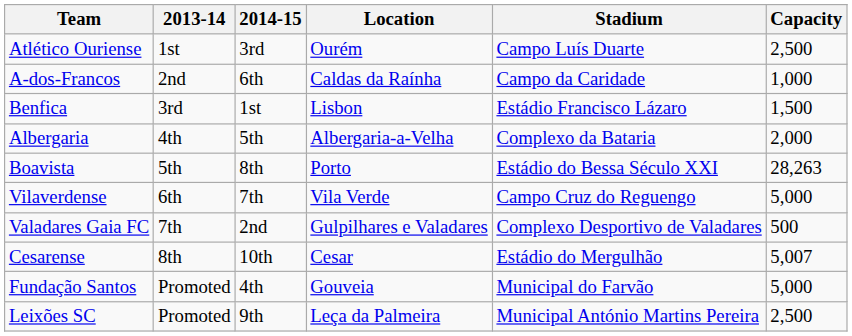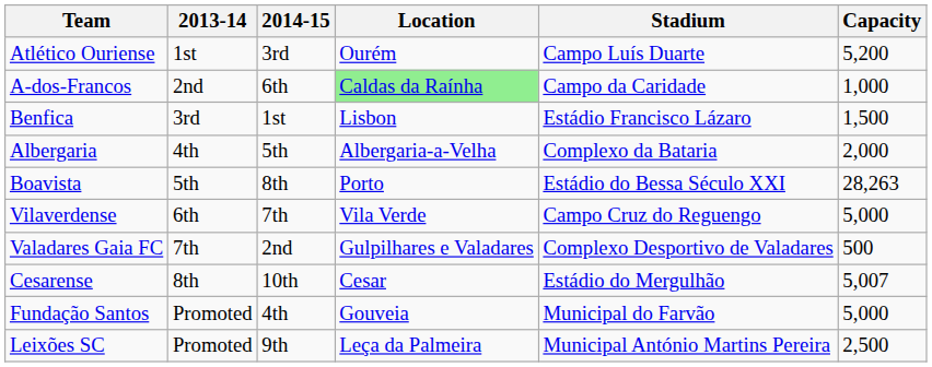 <table class="wikitable sortable">
 <tr>
 <th>Team</th>
 <th>2013-14</th>
 <th>2014-15</th>
 <th>Location</th>
 <th>Stadium</th>
 <th>Capacity</th>
 </tr>
 <tr>
 <td><a href='#'>Atlético Ouriense</a></td>
 <td>1st</td>
 <td>3rd</td>
 <td><a href='#'>Ourém</a></td>
 <td><a href='#'>Campo Luís Duarte</a></td>
-<td>2,500</td>
+<td>5,200</td>
 </tr>
 <tr>
 <td><a href='#'>A-dos-Francos</a></td>
 <td>2nd</td>
 <td>6th</td>
-<td><a href='#'>Caldas da Raínha</a></td>
+<td style="background: lightgreen;"><a href='#'>Caldas da Raínha</a></td>
 <td><a href='#'>Campo da Caridade</a></td>
 <td>1,000</td>
 </tr>
 <tr>
 <td><a href='#'>Benfica</a></td>
 <td>3rd</td>
 <td>1st</td>
 <td><a href='#'>Lisbon</a></td>
 <td><a href='#'>Estádio Francisco Lázaro</a></td>
 <td>1,500</td>
 </tr>
 <tr>
 <td><a href='#'>Albergaria</a></td>
 <td>4th</td>
 <td>5th</td>
 <td><a href='#'>Albergaria-a-Velha</a></td>
 <td><a href='#'>Complexo da Bataria</a></td>
 <td>2,000</td>
 </tr>
 <tr>
 <td><a href='#'>Boavista</a></td>
 <td>5th</td>
 <td>8th</td>
 <td><a href='#'>Porto</a></td>
 <td><a href='#'>Estádio do Bessa Século XXI</a></td>
 <td>28,263</td>
 </tr>
 <tr>
 <td><a href='#'>Vilaverdense</a></td>
 <td>6th</td>
 <td>7th</td>
 <td><a href='#'>Vila Verde</a></td>
 <td><a href='#'>Campo Cruz do Reguengo</a></td>
 <td>5,000</td>
 </tr>
 <tr>
 <td><a href='#'>Valadares Gaia FC</a></td>
 <td>7th</td>
 <td>2nd</td>
 <td><a href='#'>Gulpilhares e Valadares</a></td>
 <td><a href='#'>Complexo Desportivo de Valadares</a></td>
 <td>500</td>
 </tr>
 <tr>
 <td><a href='#'>Cesarense</a></td>
 <td>8th</td>
 <td>10th</td>
 <td><a href='#'>Cesar</a></td>
 <td><a href='#'>Estádio do Mergulhão</a></td>
 <td>5,007</td>
 </tr>
 <tr>
 <td><a href='#'>Fundação Santos</a></td>
 <td>Promoted</td>
 <td>4th</td>
 <td><a href='#'>Gouveia</a></td>
 <td><a href='#'>Municipal do Farvão</a></td>
 <td>5,000</td>
 </tr>
 <tr>
 <td><a href='#'>Leixões SC</a></td>
 <td>Promoted</td>
 <td>9th</td>
 <td><a href='#'>Leça da Palmeira</a></td>
 <td><a href='#'>Municipal António Martins Pereira</a></td>
 <td>2,500</td>
 </tr>
 </table>
